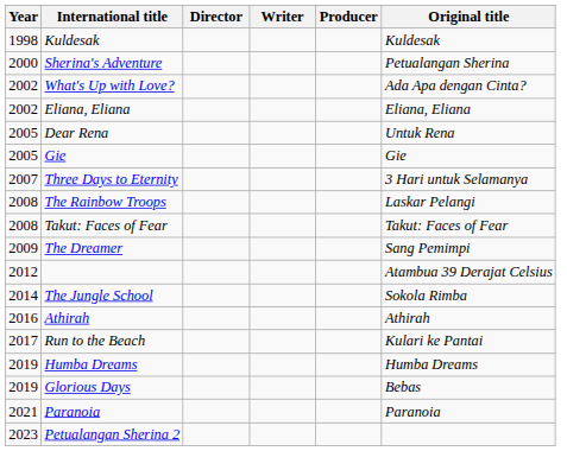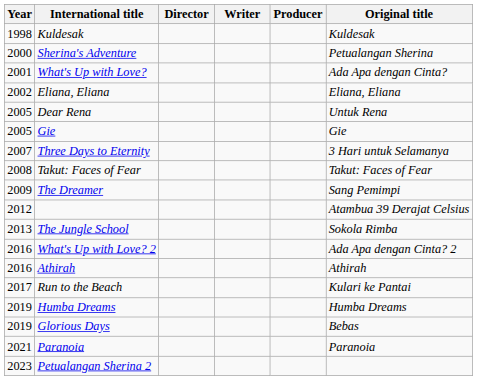 <table class="wikitable">
 <tr>
 <th>Year</th>
 <th>International title</th>
 <th width=65>Director</th>
 <th width=65>Writer</th>
 <th width=65>Producer</th>
 <th>Original title</th>
 </tr>
 <tr>
 <td>1998</td>
 <td><em>Kuldesak</em></td>
 <td></td>
 <td></td>
 <td></td>
 <td><em>Kuldesak</em></td>
 </tr>
 <tr>
 <td>2000</td>
 <td><em><a href='#'>Sherina's Adventure</a></em></td>
 <td></td>
 <td></td>
 <td></td>
 <td><em>Petualangan Sherina</em></td>
 </tr>
 <tr>
-<td>2002</td>
+<td>2001</td>
 <td><em><a href='#'>What's Up with Love?</a></em></td>
 <td></td>
 <td></td>
 <td></td>
 <td><em>Ada Apa dengan Cinta?</em></td>
 </tr>
 <tr>
 <td>2002</td>
 <td><em>Eliana, Eliana</em></td>
 <td></td>
 <td></td>
 <td></td>
 <td><em>Eliana, Eliana</em></td>
 </tr>
 <tr>
 <td>2005</td>
 <td><em>Dear Rena</em></td>
 <td></td>
 <td></td>
 <td></td>
 <td><em>Untuk Rena</em></td>
 </tr>
 <tr>
 <td>2005</td>
 <td><em><a href='#'>Gie</a></em></td>
 <td></td>
 <td></td>
 <td></td>
 <td><em>Gie</em></td>
 </tr>
 <tr>
 <td>2007</td>
 <td><em><a href='#'>Three Days to Eternity</a></em></td>
 <td></td>
 <td></td>
 <td></td>
 <td><em>3 Hari untuk Selamanya</em></td>
 </tr>
 <tr>
 <td>2008</td>
-<td><em><a href='#'>The Rainbow Troops</a></em></td>
-<td></td>
-<td></td>
-<td></td>
-<td><em>Laskar Pelangi</em></td>
-</tr>
-<tr>
-<td>2008</td>
 <td><em>Takut: Faces of Fear</em><br></td>
 <td></td>
 <td></td>
 <td></td>
 <td><em>Takut: Faces of Fear</em><br></td>
 </tr>
 <tr>
 <td>2009</td>
 <td><em><a href='#'>The Dreamer</a></em></td>
 <td></td>
 <td></td>
 <td></td>
 <td><em>Sang Pemimpi</em></td>
 </tr>
 <tr>
 <td>2012</td>
 <td></td>
 <td></td>
 <td></td>
 <td></td>
 <td><em>Atambua 39 Derajat Celsius</em></td>
 </tr>
 <tr>
-<td>2014</td>
+<td>2013</td>
 <td><em><a href='#'>The Jungle School</a></em></td>
 <td></td>
 <td></td>
 <td></td>
 <td><em>Sokola Rimba</em></td>
+</tr>
+<tr>
+<td>2016</td>
+<td><em><a href='#'>What's Up with Love? 2</a></em></td>
+<td></td>
+<td></td>
+<td></td>
+<td><em>Ada Apa dengan Cinta? 2</em></td>
 </tr>
 <tr>
 <td>2016</td>
 <td><em><a href='#'>Athirah</a></em></td>
 <td></td>
 <td></td>
 <td></td>
 <td><em>Athirah</em></td>
 </tr>
 <tr>
 <td>2017</td>
 <td><em>Run to the Beach</em></td>
 <td></td>
 <td></td>
 <td></td>
 <td><em>Kulari ke Pantai</em></td>
 </tr>
 <tr>
 <td>2019</td>
 <td><em><a href='#'>Humba Dreams</a></em></td>
 <td></td>
 <td></td>
 <td></td>
 <td><em>Humba Dreams</em></td>
 </tr>
 <tr>
 <td>2019</td>
 <td><em><a href='#'>Glorious Days</a></em></td>
 <td></td>
 <td></td>
 <td></td>
 <td><em>Bebas</em></td>
 </tr>
 <tr>
 <td>2021</td>
 <td><em><a href='#'>Paranoia</a></em></td>
 <td></td>
 <td></td>
 <td></td>
 <td><em>Paranoia</em></td>
 </tr>
 <tr>
 <td>2023</td>
 <td><em><a href='#'>Petualangan Sherina 2</a></em></td>
 <td></td>
 <td></td>
 <td></td>
 <td></td>
 </tr>
 </table>
